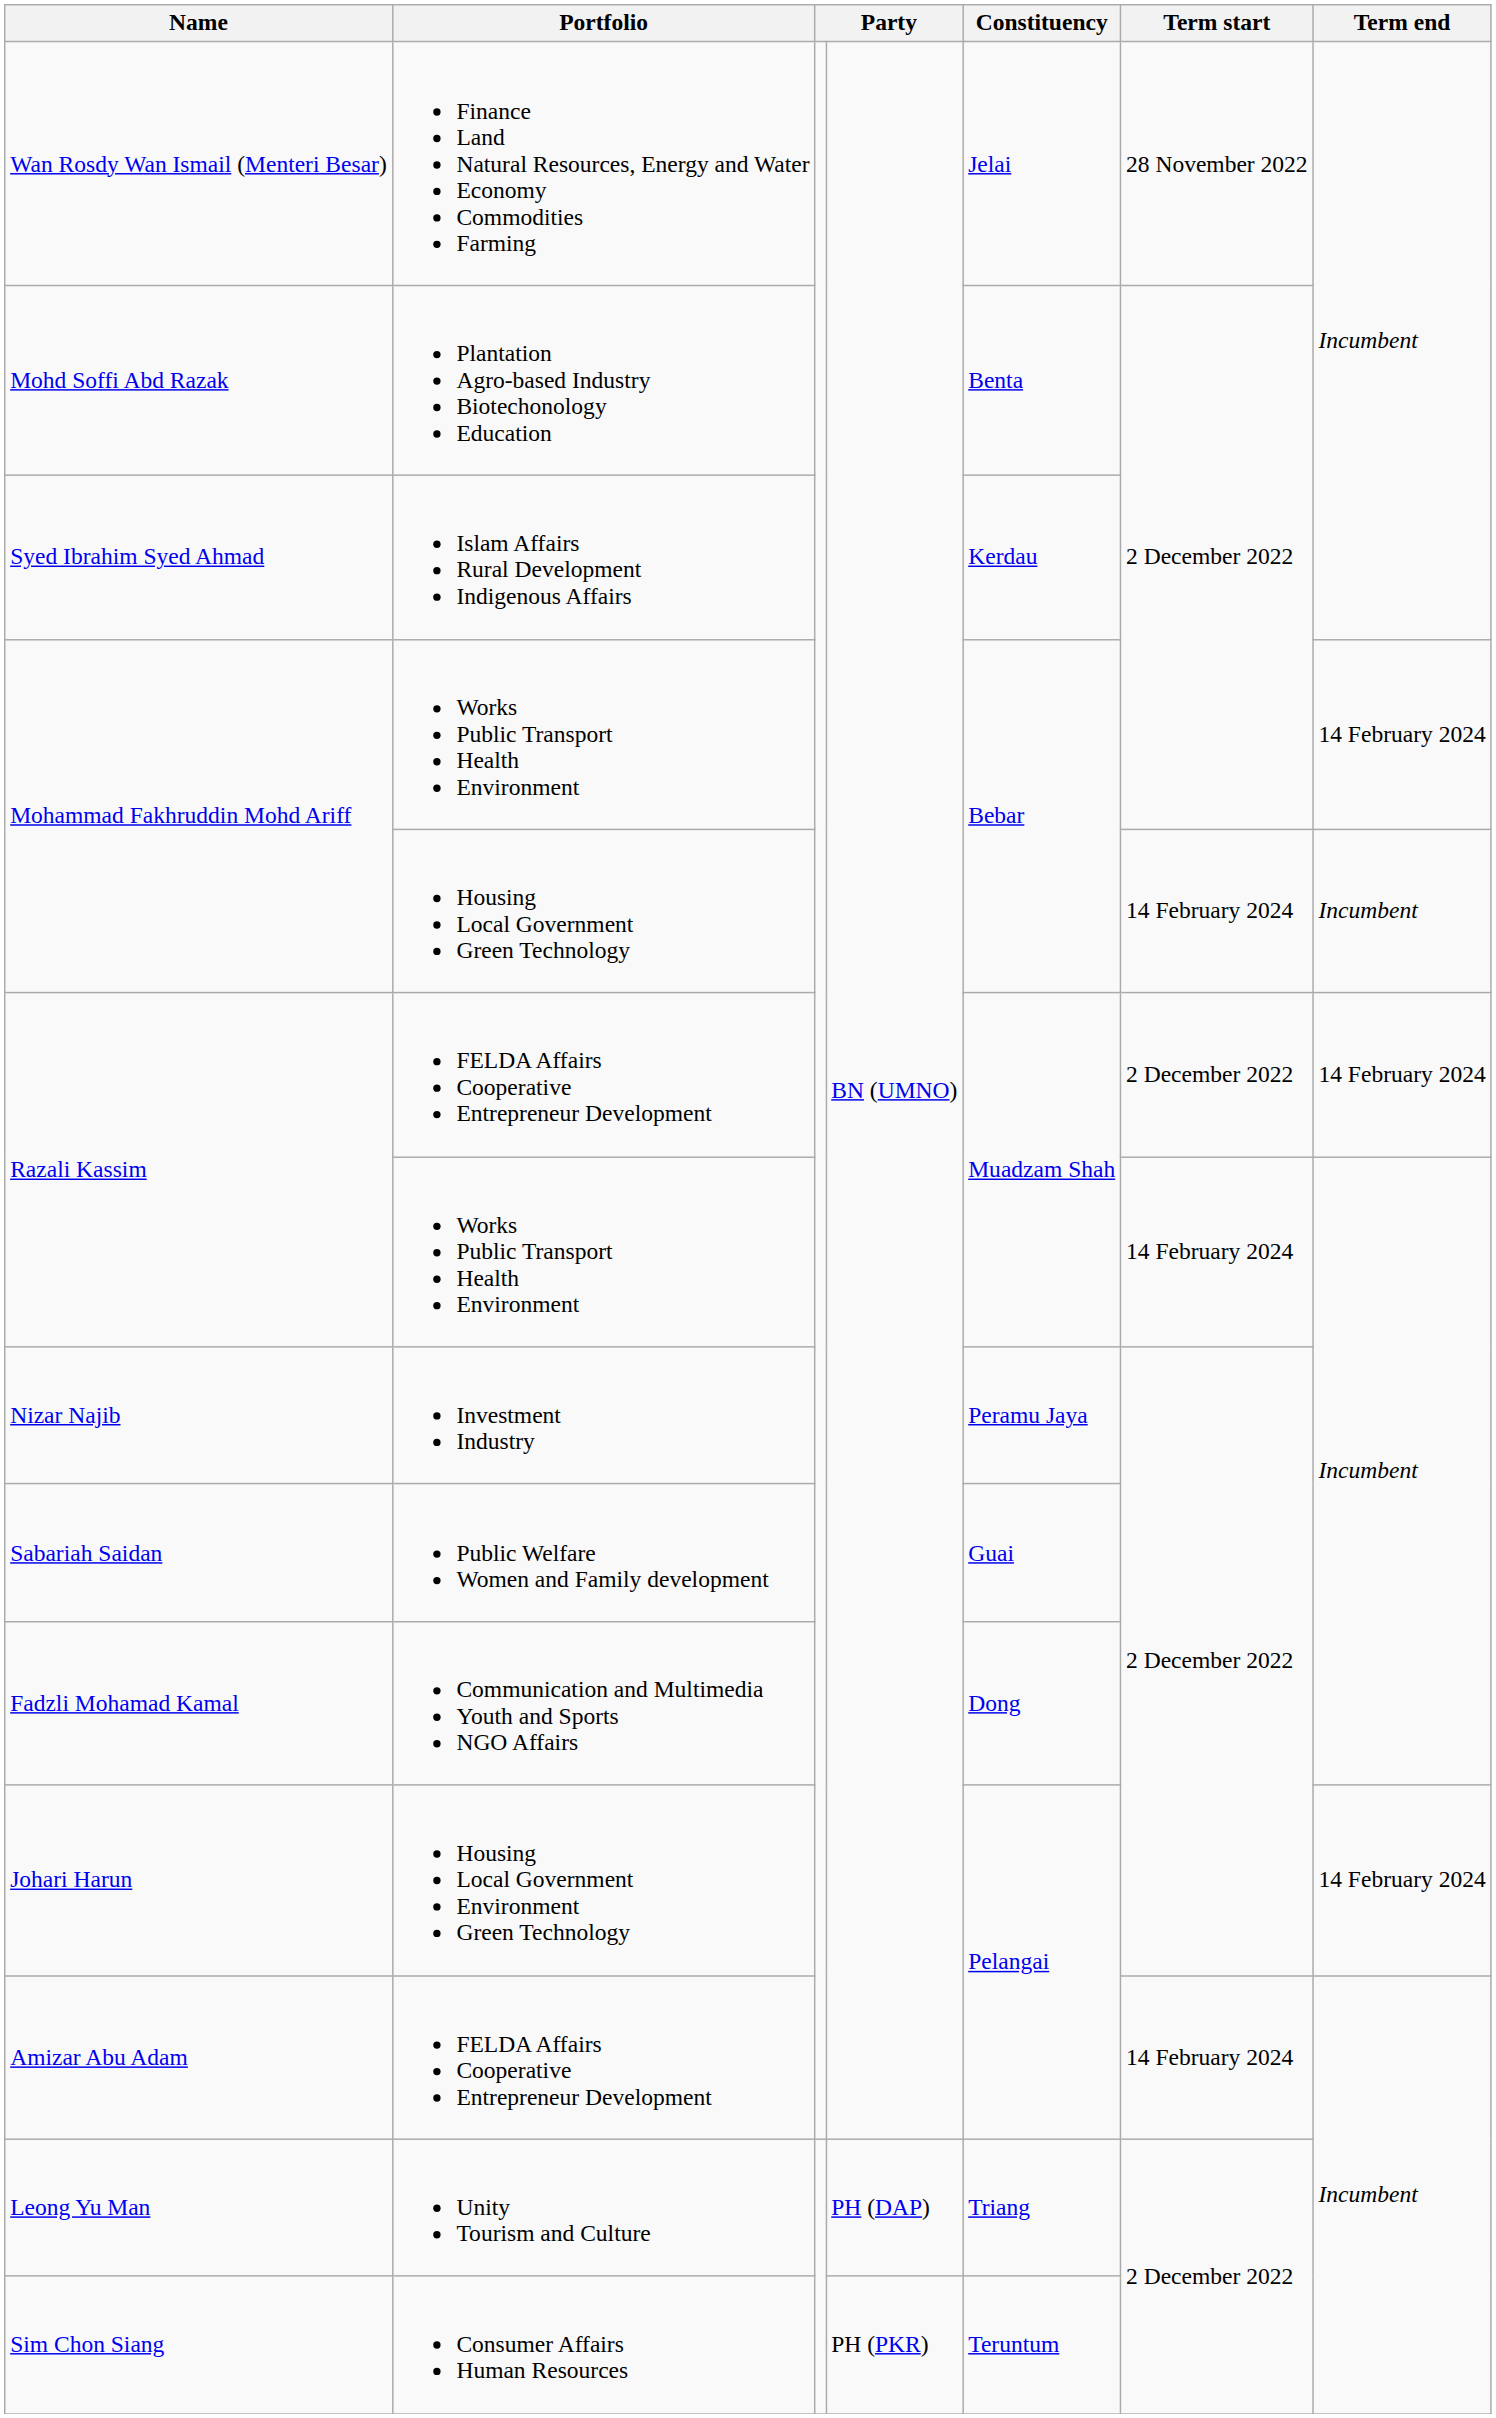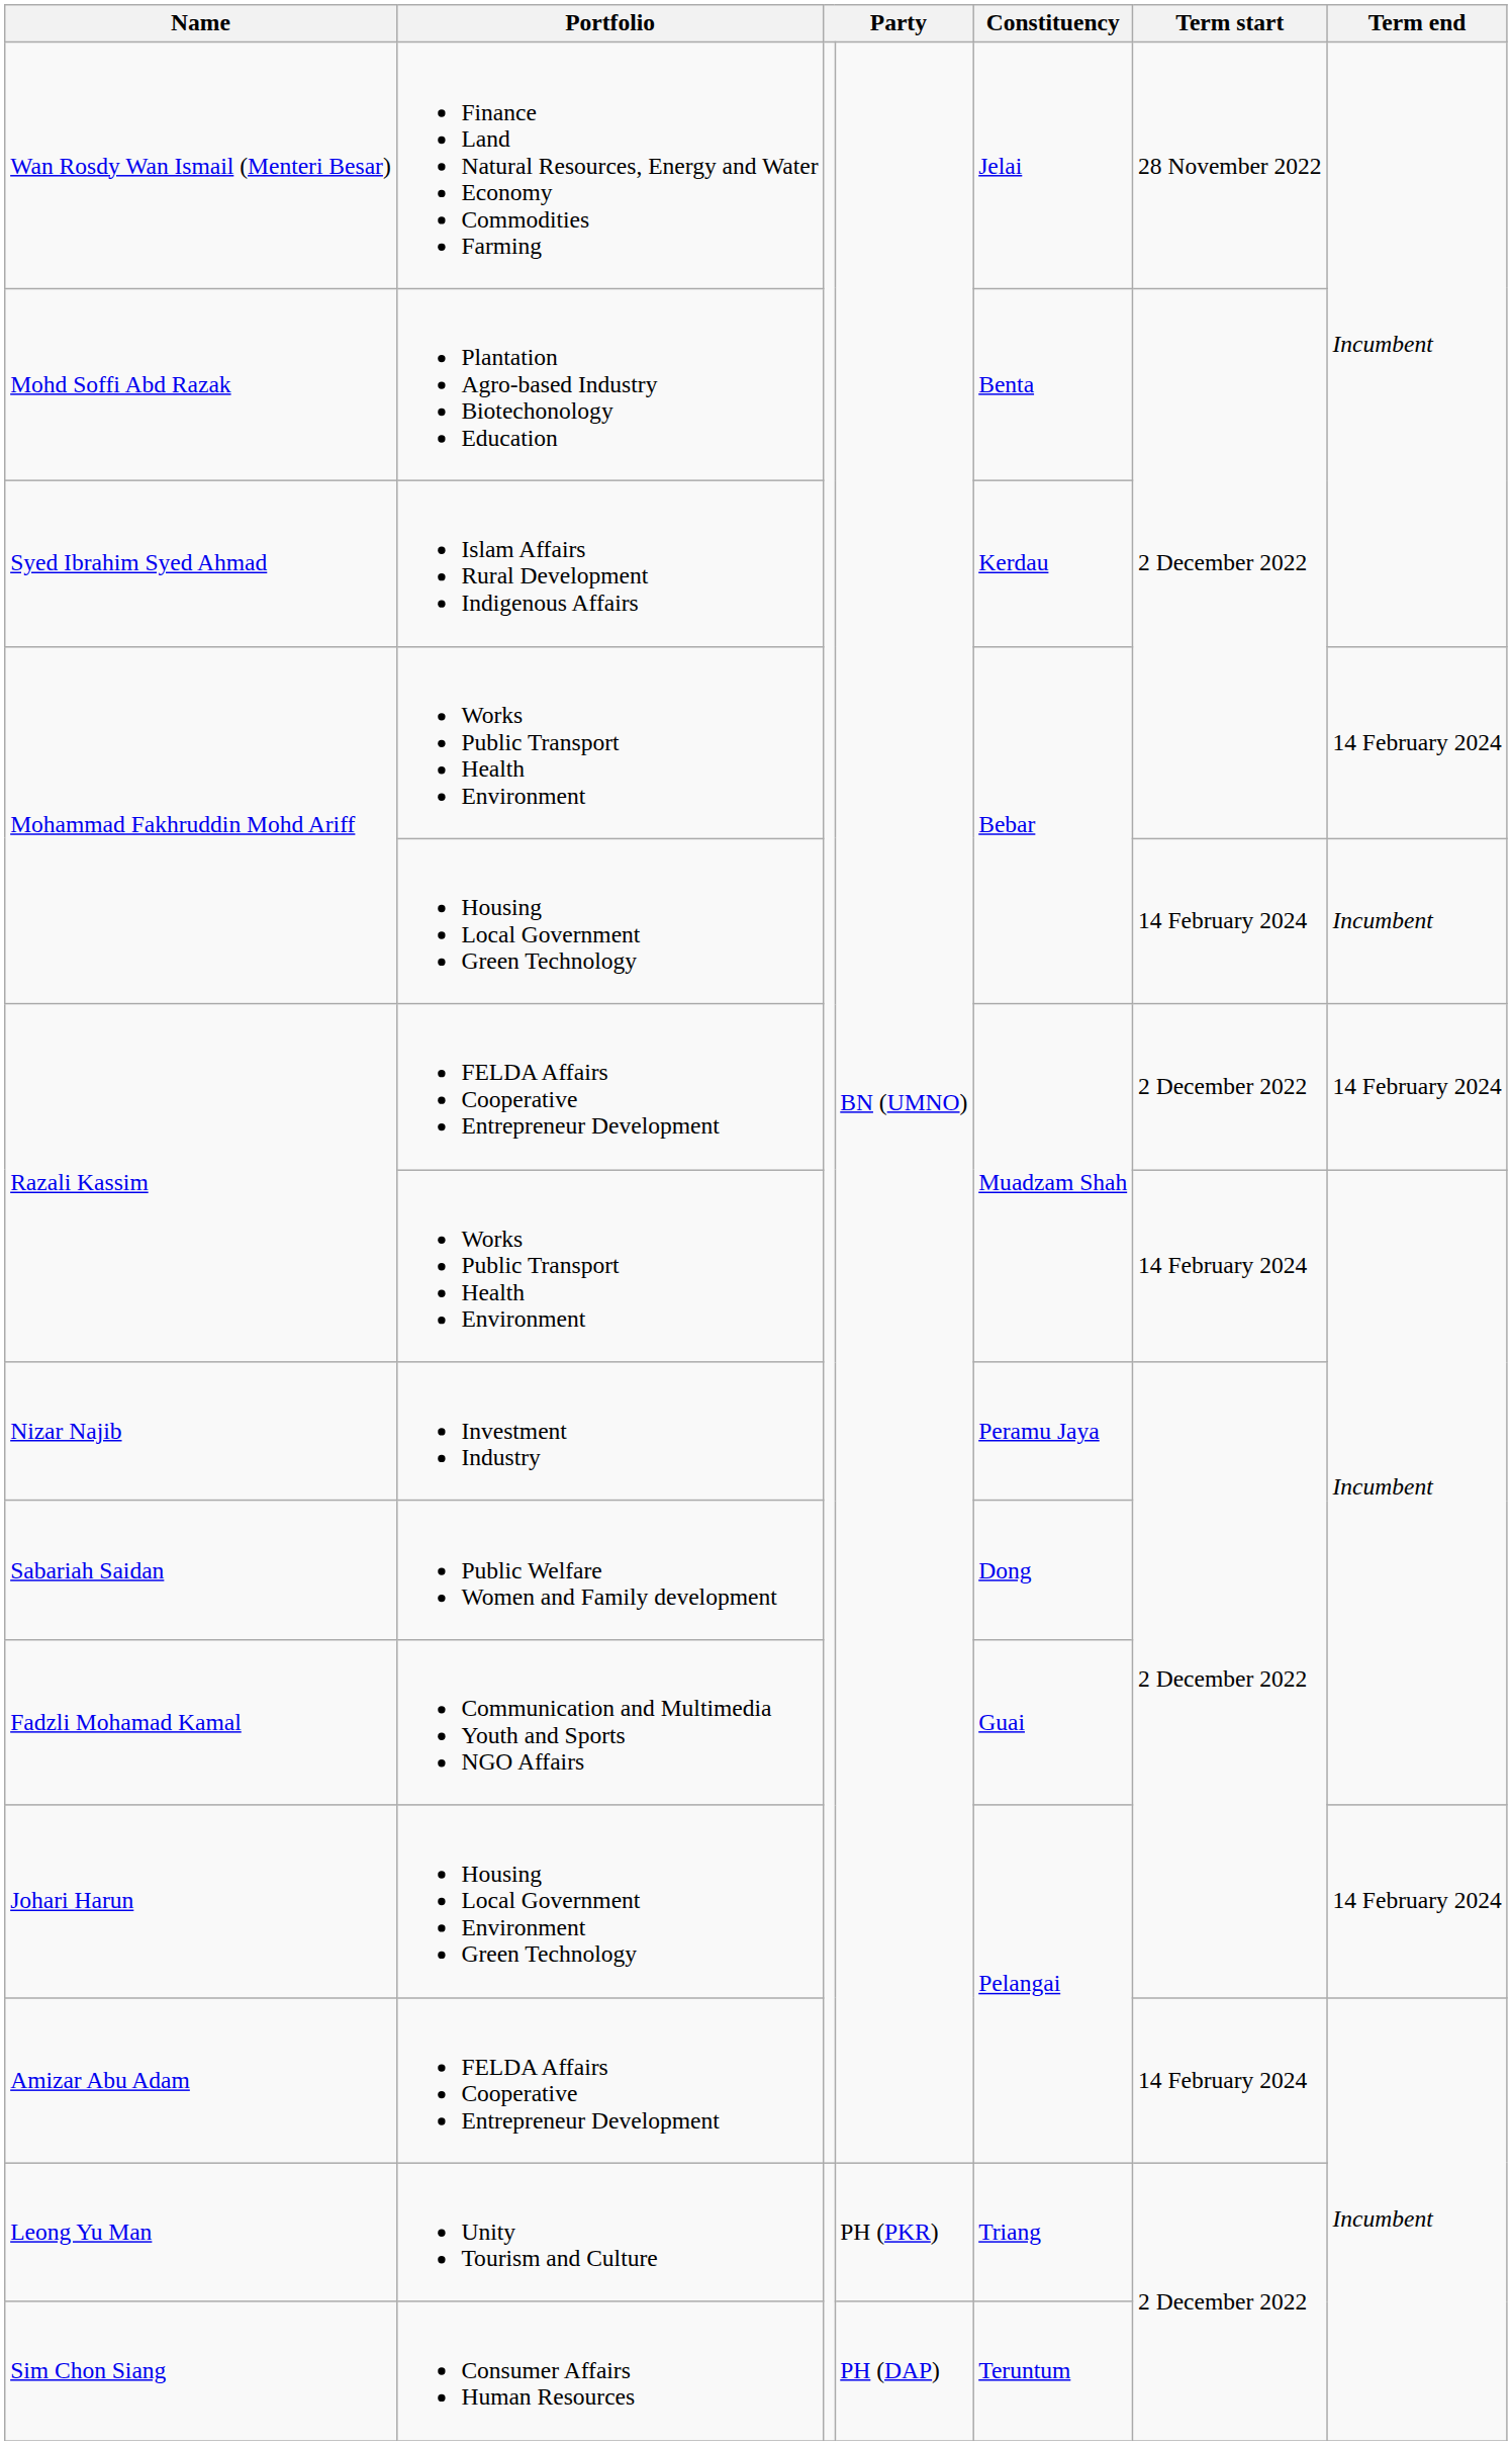 <table class="wikitable">
 <tr>
 <th>Name</th>
 <th>Portfolio</th>
 <th colspan=2>Party</th>
 <th>Constituency</th>
 <th>Term start</th>
 <th>Term end</th>
 </tr>
 <tr>
 <td><a href='#'>Wan Rosdy Wan Ismail</a> (<a href='#'>Menteri Besar</a>)</td>
 <td><br><ul><li>Finance</li><li>Land</li><li>Natural Resources, Energy and Water</li><li>Economy</li><li>Commodities</li><li>Farming</li></ul></td>
 <td rowspan=12 bgcolor=></td>
 <td rowspan=12><a href='#'>BN</a> (<a href='#'>UMNO</a>)</td>
 <td><a href='#'>Jelai</a></td>
 <td>28 November 2022</td>
 <td rowspan="3"><em>Incumbent</em></td>
 </tr>
 <tr>
 <td><a href='#'>Mohd Soffi Abd Razak</a></td>
 <td><br><ul><li>Plantation</li><li>Agro-based Industry</li><li>Biotechonology</li><li>Education</li></ul></td>
 <td><a href='#'>Benta</a></td>
 <td rowspan="3">2 December 2022</td>
 </tr>
 <tr>
 <td><a href='#'>Syed Ibrahim Syed Ahmad</a></td>
 <td><br><ul><li>Islam Affairs</li><li>Rural Development</li><li>Indigenous Affairs</li></ul></td>
 <td><a href='#'>Kerdau</a></td>
 </tr>
 <tr>
 <td rowspan="2"><a href='#'>Mohammad Fakhruddin Mohd Ariff</a></td>
 <td><br><ul><li>Works</li><li>Public Transport</li><li>Health</li><li>Environment</li></ul></td>
 <td rowspan="2"><a href='#'>Bebar</a></td>
 <td>14 February 2024</td>
 </tr>
 <tr>
 <td><br><ul><li>Housing</li><li>Local Government</li><li>Green Technology</li></ul></td>
 <td>14 February 2024</td>
 <td><em>Incumbent</em></td>
 </tr>
 <tr>
 <td rowspan="2"><a href='#'>Razali Kassim</a></td>
 <td><br><ul><li>FELDA Affairs</li><li>Cooperative</li><li>Entrepreneur Development</li></ul></td>
 <td rowspan="2"><a href='#'>Muadzam Shah</a></td>
 <td>2 December 2022</td>
 <td>14 February 2024</td>
 </tr>
 <tr>
 <td><br><ul><li>Works</li><li>Public Transport</li><li>Health</li><li>Environment</li></ul></td>
 <td>14 February 2024</td>
 <td rowspan="4"><em>Incumbent</em></td>
 </tr>
 <tr>
 <td><a href='#'>Nizar Najib</a></td>
 <td><br><ul><li>Investment</li><li>Industry</li></ul></td>
 <td><a href='#'>Peramu Jaya</a></td>
 <td rowspan="4">2 December 2022</td>
 </tr>
 <tr>
 <td><a href='#'>Sabariah Saidan</a></td>
 <td><br><ul><li>Public Welfare</li><li>Women and Family development</li></ul></td>
-<td><a href='#'>Guai</a></td>
+<td><a href='#'>Dong</a></td>
 </tr>
 <tr>
 <td><a href='#'>Fadzli Mohamad Kamal</a></td>
 <td><br><ul><li>Communication and Multimedia</li><li>Youth and Sports</li><li>NGO Affairs</li></ul></td>
-<td><a href='#'>Dong</a></td>
+<td><a href='#'>Guai</a></td>
 </tr>
 <tr>
 <td><a href='#'>Johari Harun</a></td>
 <td><br><ul><li>Housing</li><li>Local Government</li><li>Environment</li><li>Green Technology</li></ul></td>
 <td rowspan="2"><a href='#'>Pelangai</a></td>
 <td>14 February 2024</td>
 </tr>
 <tr>
 <td><a href='#'>Amizar Abu Adam</a></td>
 <td><br><ul><li>FELDA Affairs</li><li>Cooperative</li><li>Entrepreneur Development</li></ul></td>
 <td>14 February 2024</td>
 <td rowspan="3"><em>Incumbent</em></td>
 </tr>
 <tr>
 <td><a href='#'>Leong Yu Man</a></td>
 <td><br><ul><li>Unity</li><li>Tourism and Culture</li></ul></td>
 <td rowspan=2 bgcolor=></td>
-<td><a href='#'>PH</a> (<a href='#'>DAP</a>)</td>
+<td>PH (<a href='#'>PKR</a>)</td>
 <td><a href='#'>Triang</a></td>
 <td rowspan="2">2 December 2022</td>
 </tr>
 <tr>
 <td><a href='#'>Sim Chon Siang</a></td>
 <td><br><ul><li>Consumer Affairs</li><li>Human Resources</li></ul></td>
-<td>PH (<a href='#'>PKR</a>)</td>
+<td><a href='#'>PH</a> (<a href='#'>DAP</a>)</td>
 <td><a href='#'>Teruntum</a></td>
 </tr>
 </table>
